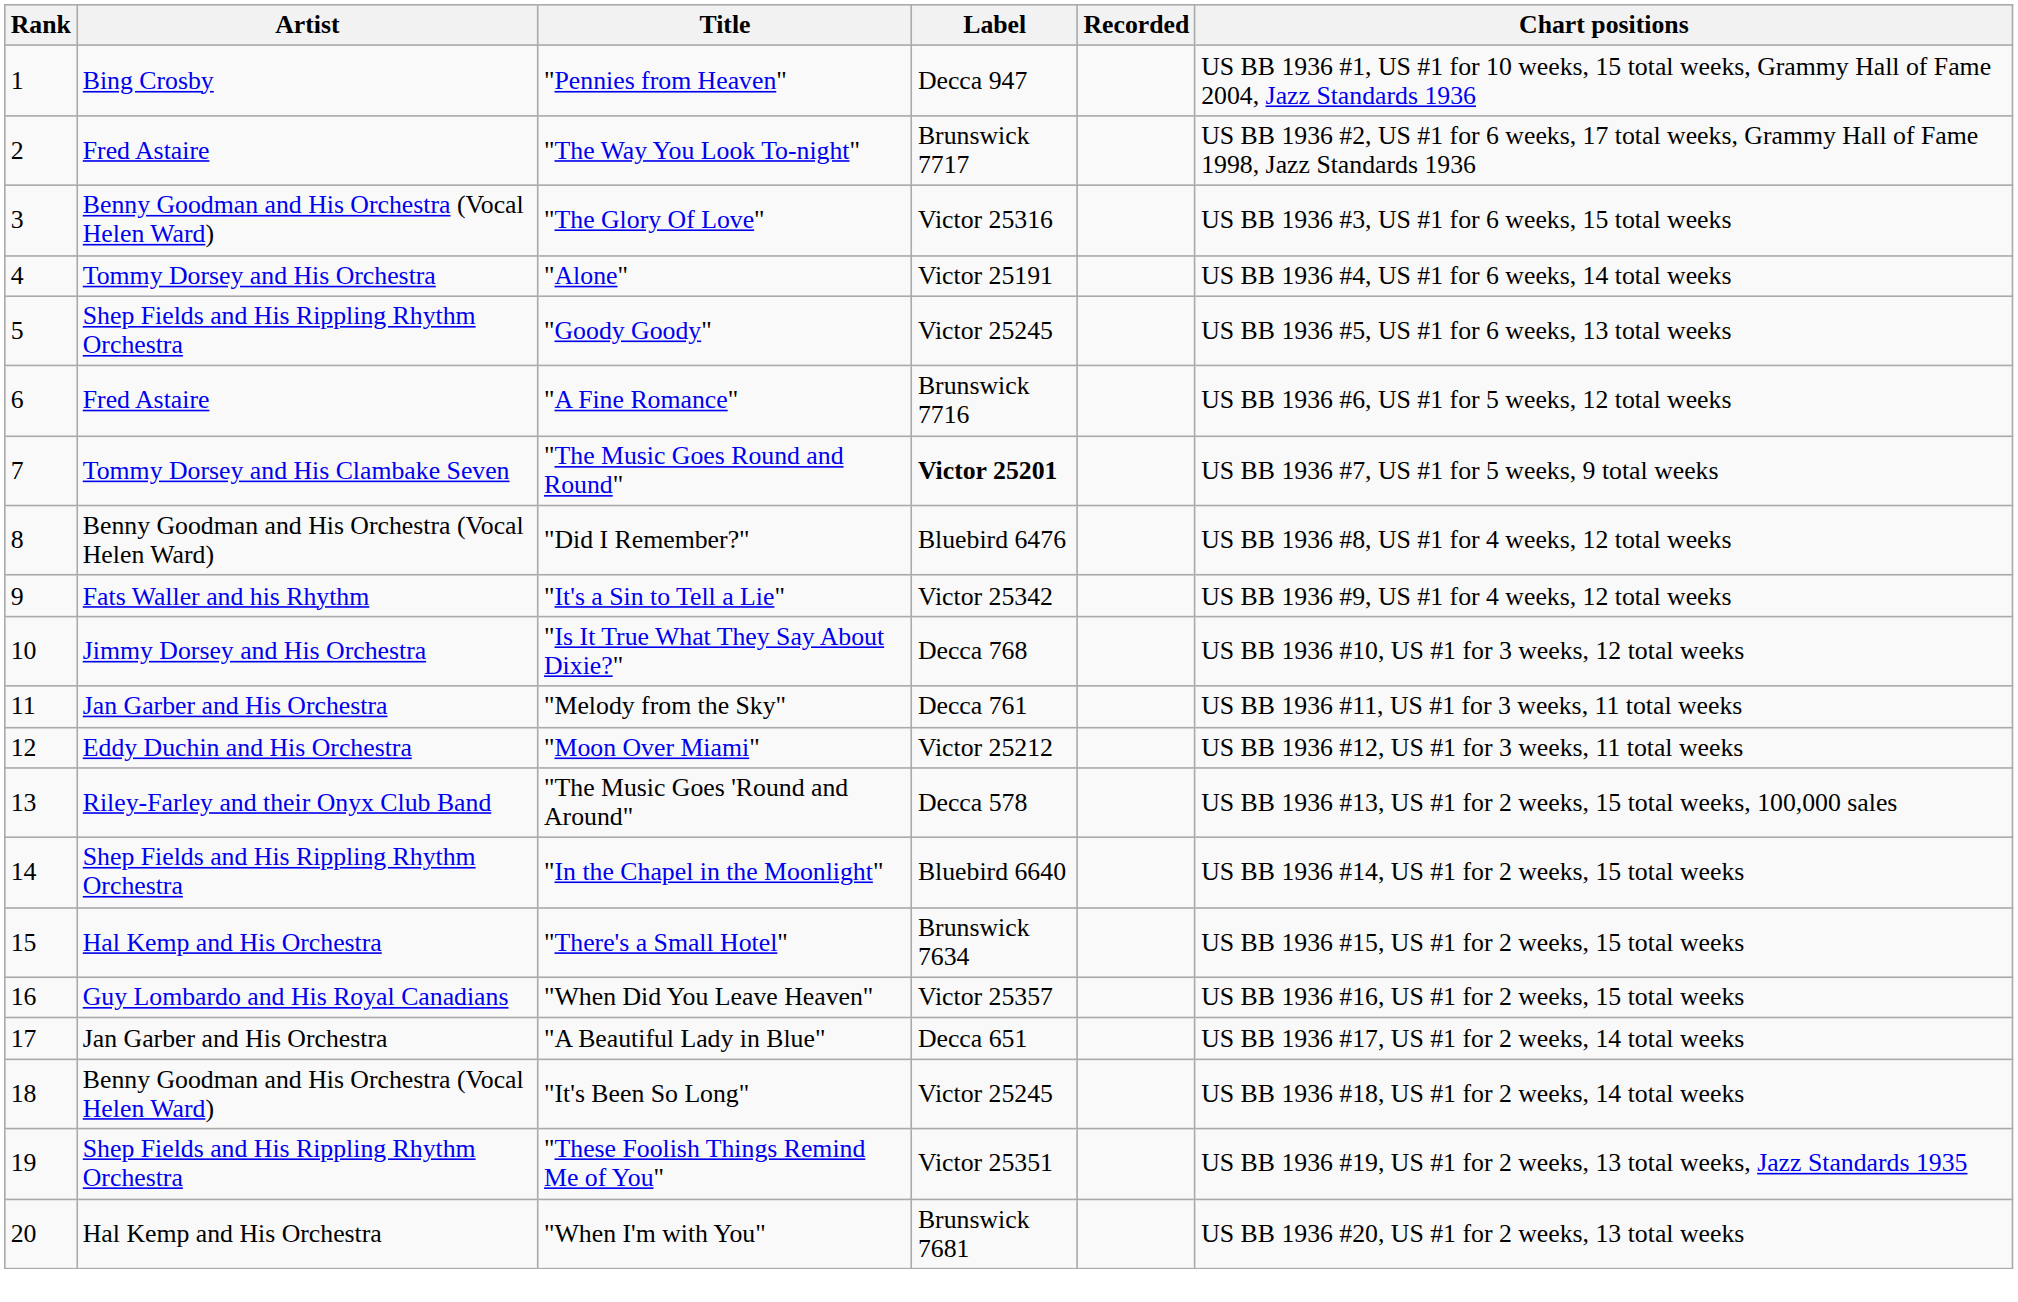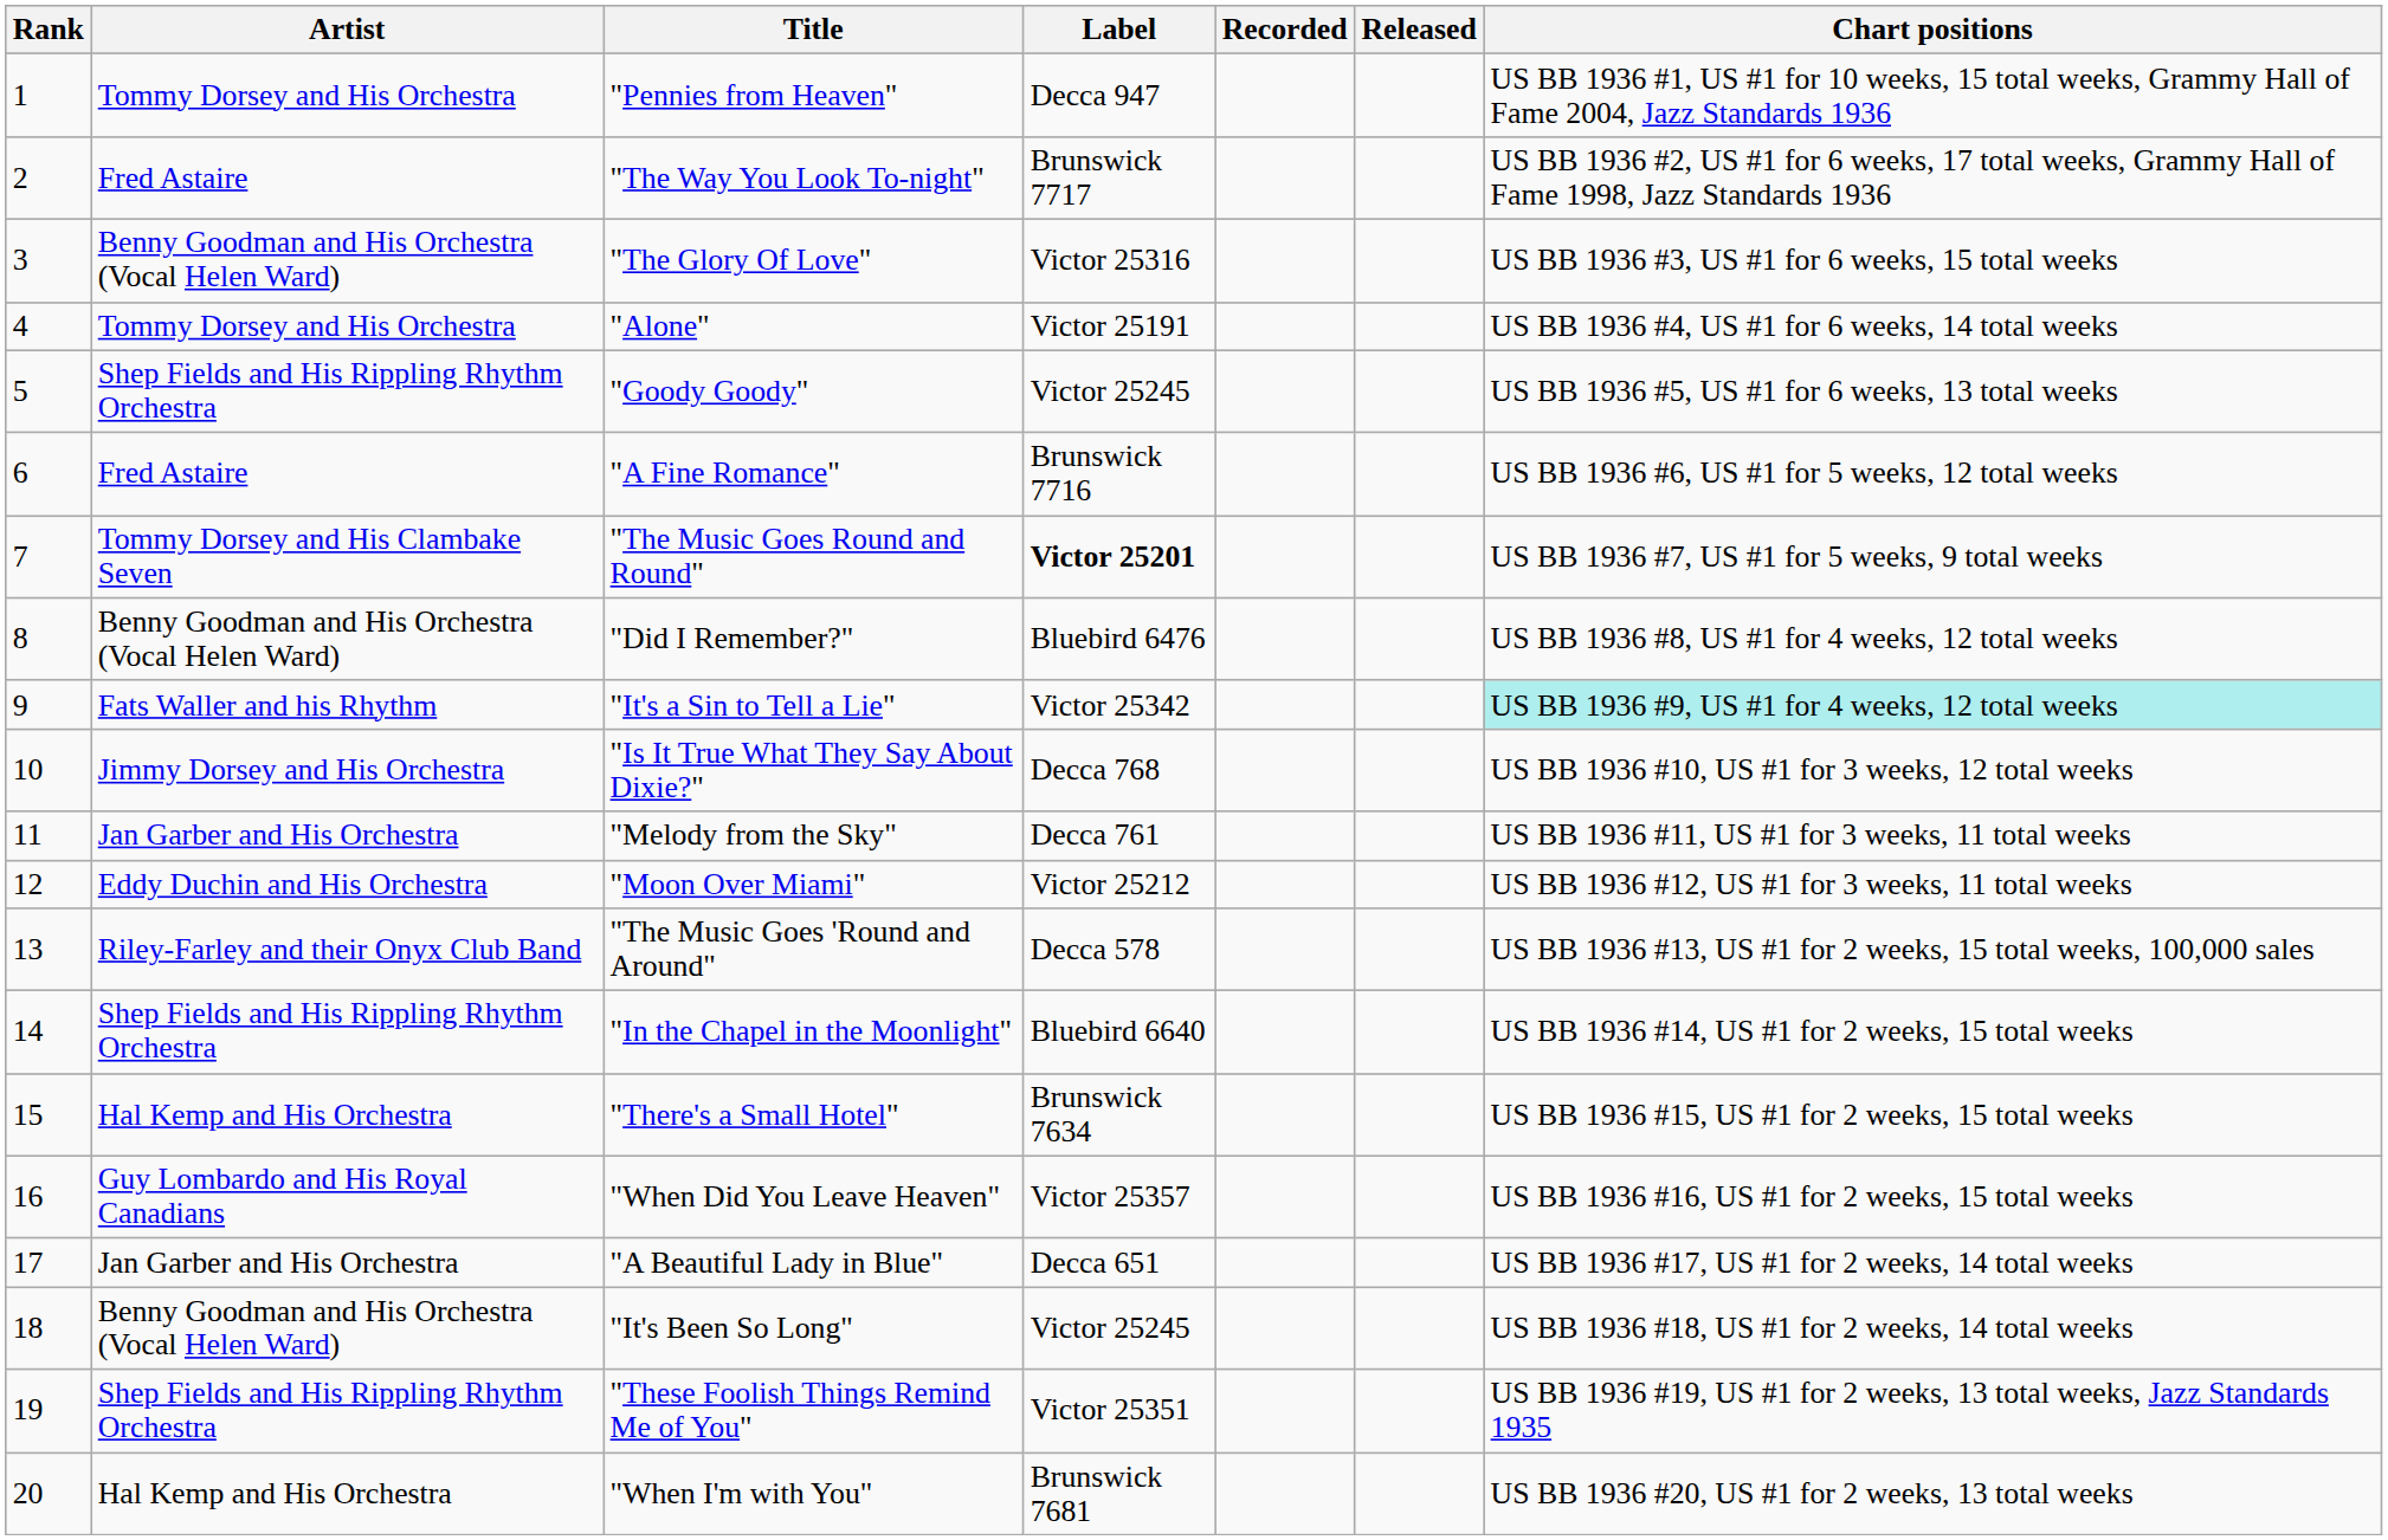 <table class="wikitable">
 <tr>
 <th>Rank</th>
 <th>Artist</th>
 <th>Title</th>
 <th>Label</th>
 <th>Recorded</th>
+<th>Released</th>
 <th>Chart positions</th>
 </tr>
 <tr>
 <td>1</td>
-<td><a href='#'>Bing Crosby</a></td>
+<td><a href='#'>Tommy Dorsey and His Orchestra</a></td>
 <td>"<a href='#'>Pennies from Heaven</a>"</td>
 <td>Decca 947</td>
+<td></td>
 <td></td>
 <td>US BB 1936 #1, US #1 for 10 weeks, 15 total weeks, Grammy Hall of Fame 2004, <a href='#'>Jazz Standards 1936</a></td>
 </tr>
 <tr>
 <td>2</td>
 <td><a href='#'>Fred Astaire</a></td>
 <td>"<a href='#'>The Way You Look To-night</a>"</td>
 <td>Brunswick 7717</td>
 <td></td>
+<td></td>
 <td>US BB 1936 #2, US #1 for 6 weeks, 17 total weeks, Grammy Hall of Fame 1998, Jazz Standards 1936</td>
 </tr>
 <tr>
 <td>3</td>
 <td><a href='#'>Benny Goodman and His Orchestra</a> (Vocal <a href='#'>Helen Ward</a>)</td>
 <td>"<a href='#'>The Glory Of Love</a>"</td>
 <td>Victor 25316</td>
+<td></td>
 <td></td>
 <td>US BB 1936 #3, US #1 for 6 weeks, 15 total weeks</td>
 </tr>
 <tr>
 <td>4</td>
 <td><a href='#'>Tommy Dorsey and His Orchestra</a></td>
 <td>"<a href='#'>Alone</a>"</td>
 <td>Victor 25191</td>
 <td></td>
+<td></td>
 <td>US BB 1936 #4, US #1 for 6 weeks, 14 total weeks</td>
 </tr>
 <tr>
 <td>5</td>
 <td><a href='#'>Shep Fields and His Rippling Rhythm Orchestra</a></td>
 <td>"<a href='#'>Goody Goody</a>"</td>
 <td>Victor 25245</td>
+<td></td>
 <td></td>
 <td>US BB 1936 #5, US #1 for 6 weeks, 13 total weeks</td>
 </tr>
 <tr>
 <td>6</td>
 <td><a href='#'>Fred Astaire</a></td>
 <td>"<a href='#'>A Fine Romance</a>"</td>
 <td>Brunswick 7716</td>
 <td></td>
+<td></td>
 <td>US BB 1936 #6, US #1 for 5 weeks, 12 total weeks</td>
 </tr>
 <tr>
 <td>7</td>
 <td><a href='#'>Tommy Dorsey and His Clambake Seven</a></td>
 <td>"<a href='#'>The Music Goes Round and Round</a>"</td>
 <td><strong>Victor 25201</strong></td>
+<td></td>
 <td></td>
 <td>US BB 1936 #7, US #1 for 5 weeks, 9 total weeks</td>
 </tr>
 <tr>
 <td>8</td>
 <td>Benny Goodman and His Orchestra (Vocal Helen Ward)</td>
 <td>"Did I Remember?"</td>
 <td>Bluebird 6476</td>
 <td></td>
+<td></td>
 <td>US BB 1936 #8, US #1 for 4 weeks, 12 total weeks</td>
 </tr>
 <tr>
 <td>9</td>
 <td><a href='#'>Fats Waller and his Rhythm</a></td>
 <td>"<a href='#'>It's a Sin to Tell a Lie</a>"</td>
 <td>Victor 25342</td>
 <td></td>
-<td>US BB 1936 #9, US #1 for 4 weeks, 12 total weeks</td>
+<td></td>
+<td style="background: paleturquoise;">US BB 1936 #9, US #1 for 4 weeks, 12 total weeks</td>
 </tr>
 <tr>
 <td>10</td>
 <td><a href='#'>Jimmy Dorsey and His Orchestra</a></td>
 <td>"<a href='#'>Is It True What They Say About Dixie?</a>"</td>
 <td>Decca 768</td>
+<td></td>
 <td></td>
 <td>US BB 1936 #10, US #1 for 3 weeks, 12 total weeks</td>
 </tr>
 <tr>
 <td>11</td>
 <td><a href='#'>Jan Garber and His Orchestra</a></td>
 <td>"Melody from the Sky"</td>
 <td>Decca 761</td>
 <td></td>
+<td></td>
 <td>US BB 1936 #11, US #1 for 3 weeks, 11 total weeks</td>
 </tr>
 <tr>
 <td>12</td>
 <td><a href='#'>Eddy Duchin and His Orchestra</a></td>
 <td>"<a href='#'>Moon Over Miami</a>"</td>
 <td>Victor 25212</td>
+<td></td>
 <td></td>
 <td>US BB 1936 #12, US #1 for 3 weeks, 11 total weeks</td>
 </tr>
 <tr>
 <td>13</td>
 <td><a href='#'>Riley-Farley and their Onyx Club Band</a></td>
 <td>"The Music Goes 'Round and Around"</td>
 <td>Decca 578</td>
 <td></td>
+<td></td>
 <td>US BB 1936 #13, US #1 for 2 weeks, 15 total weeks, 100,000 sales</td>
 </tr>
 <tr>
 <td>14</td>
 <td><a href='#'>Shep Fields and His Rippling Rhythm Orchestra</a></td>
 <td>"<a href='#'>In the Chapel in the Moonlight</a>"</td>
 <td>Bluebird 6640</td>
+<td></td>
 <td></td>
 <td>US BB 1936 #14, US #1 for 2 weeks, 15 total weeks</td>
 </tr>
 <tr>
 <td>15</td>
 <td><a href='#'>Hal Kemp and His Orchestra</a></td>
 <td>"<a href='#'>There's a Small Hotel</a>"</td>
 <td>Brunswick 7634</td>
 <td></td>
+<td></td>
 <td>US BB 1936 #15, US #1 for 2 weeks, 15 total weeks</td>
 </tr>
 <tr>
 <td>16</td>
 <td><a href='#'>Guy Lombardo and His Royal Canadians</a></td>
 <td>"When Did You Leave Heaven"</td>
 <td>Victor 25357</td>
+<td></td>
 <td></td>
 <td>US BB 1936 #16, US #1 for 2 weeks, 15 total weeks</td>
 </tr>
 <tr>
 <td>17</td>
 <td>Jan Garber and His Orchestra</td>
 <td>"A Beautiful Lady in Blue"</td>
 <td>Decca 651</td>
 <td></td>
+<td></td>
 <td>US BB 1936 #17, US #1 for 2 weeks, 14 total weeks</td>
 </tr>
 <tr>
 <td>18</td>
 <td>Benny Goodman and His Orchestra (Vocal <a href='#'>Helen Ward</a>)</td>
 <td>"It's Been So Long"</td>
 <td>Victor 25245</td>
+<td></td>
 <td></td>
 <td>US BB 1936 #18, US #1 for 2 weeks, 14 total weeks</td>
 </tr>
 <tr>
 <td>19</td>
 <td><a href='#'>Shep Fields and His Rippling Rhythm Orchestra</a></td>
 <td>"<a href='#'>These Foolish Things Remind Me of You</a>"</td>
 <td>Victor 25351</td>
 <td></td>
+<td></td>
 <td>US BB 1936 #19, US #1 for 2 weeks, 13 total weeks, <a href='#'>Jazz Standards 1935</a></td>
 </tr>
 <tr>
 <td>20</td>
 <td>Hal Kemp and His Orchestra</td>
 <td>"When I'm with You"</td>
 <td>Brunswick 7681</td>
 <td></td>
+<td></td>
 <td>US BB 1936 #20, US #1 for 2 weeks, 13 total weeks</td>
 </tr>
 </table>
